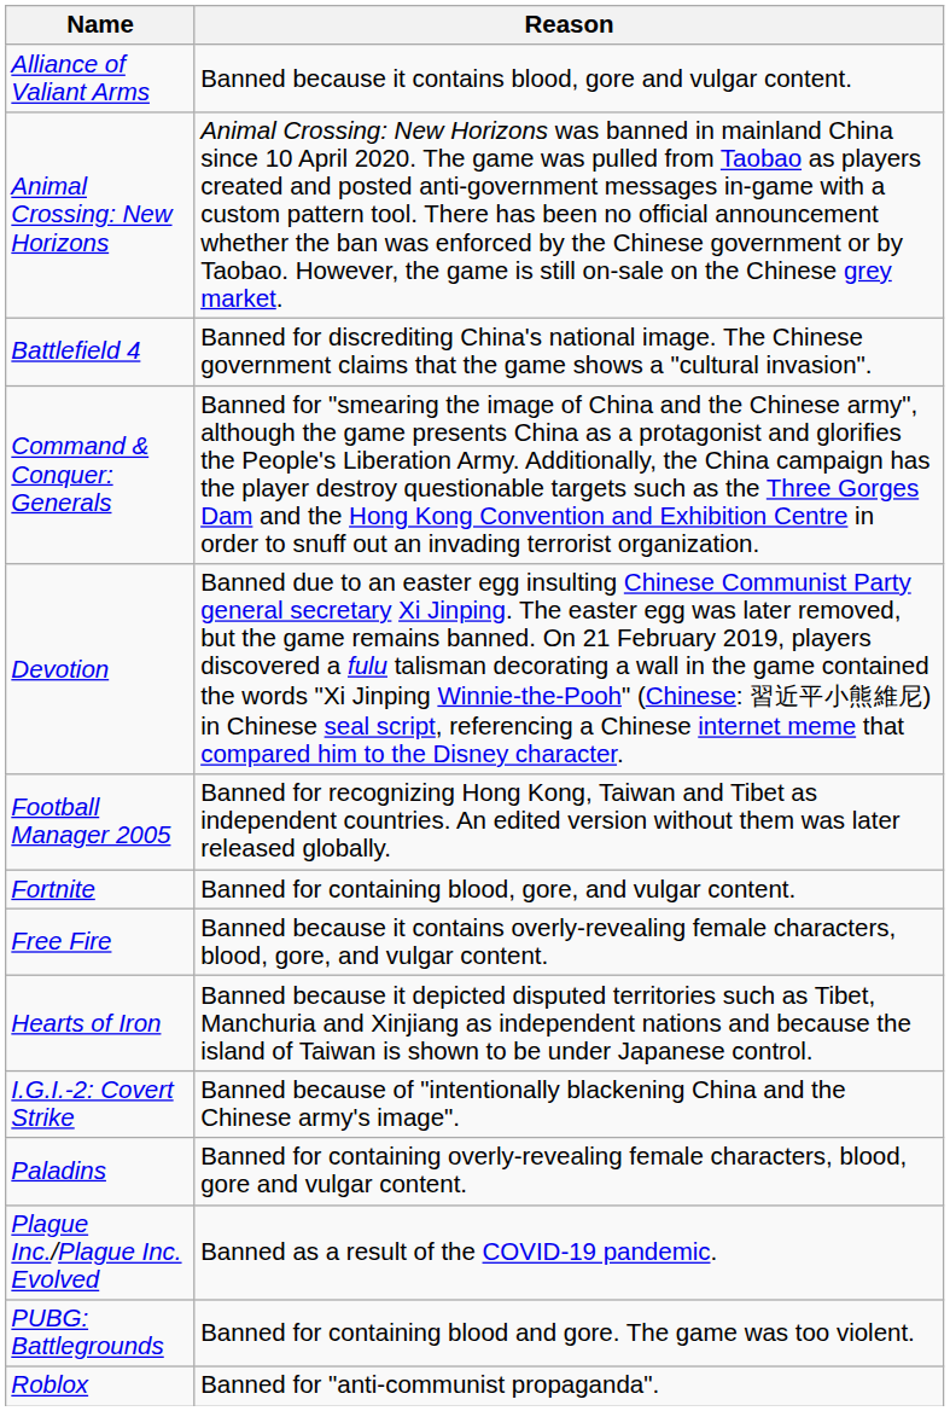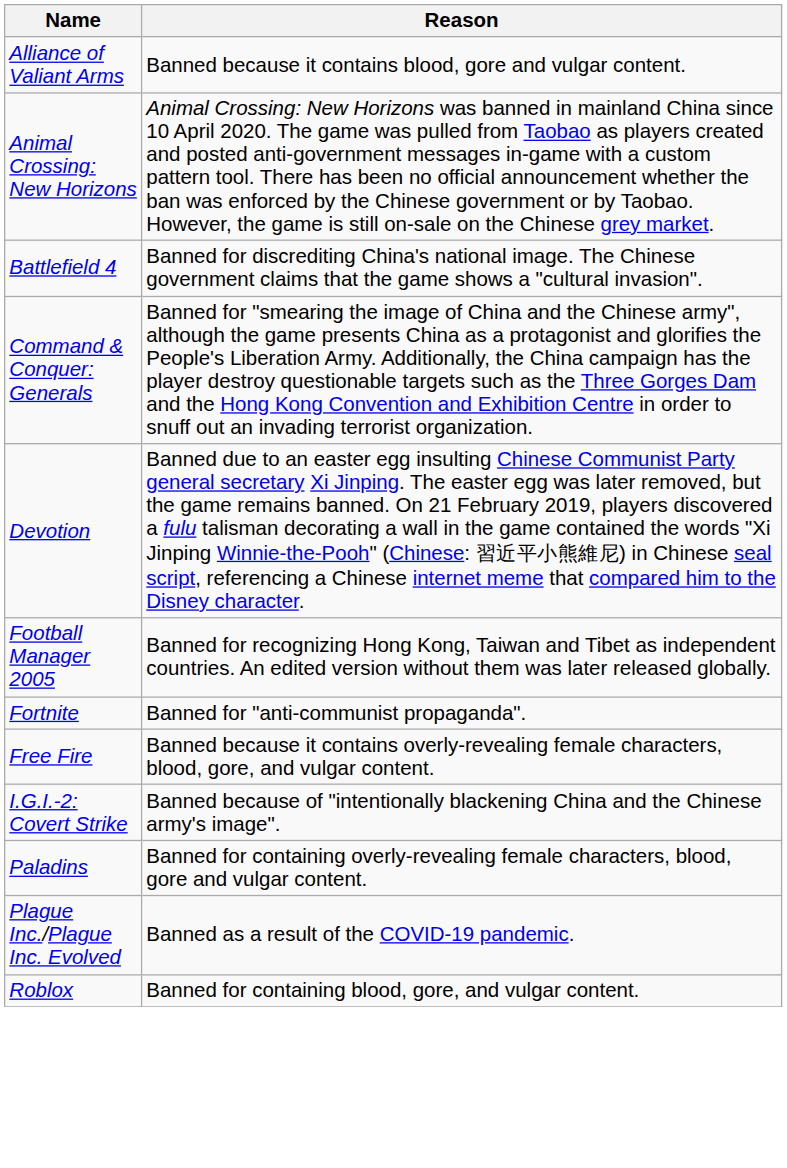 <table class="wikitable">
 <tr>
 <th>Name</th>
 <th>Reason</th>
 </tr>
 <tr>
 <td><em><a href='#'>Alliance of Valiant Arms</a></em></td>
 <td>Banned because it contains blood, gore and vulgar content.</td>
 </tr>
 <tr>
 <td><em><a href='#'>Animal Crossing: New Horizons</a></em></td>
 <td><em>Animal Crossing: New Horizons</em> was banned in mainland China since 10 April 2020. The game was pulled from <a href='#'>Taobao</a> as players created and posted anti-government messages in-game with a custom pattern tool. There has been no official announcement whether the ban was enforced by the Chinese government or by Taobao. However, the game is still on-sale on the Chinese <a href='#'>grey market</a>.</td>
 </tr>
 <tr>
 <td><em><a href='#'>Battlefield 4</a></em></td>
 <td>Banned for discrediting China's national image. The Chinese government claims that the game shows a "cultural invasion".</td>
 </tr>
 <tr>
 <td><em><a href='#'>Command & Conquer: Generals</a></em></td>
 <td>Banned for "smearing the image of China and the Chinese army", although the game presents China as a protagonist and glorifies the People's Liberation Army. Additionally, the China campaign has the player destroy questionable targets such as the <a href='#'>Three Gorges Dam</a> and the <a href='#'>Hong Kong Convention and Exhibition Centre</a> in order to snuff out an invading terrorist organization.</td>
 </tr>
 <tr>
 <td><em><a href='#'>Devotion</a></em></td>
 <td>Banned due to an easter egg insulting <a href='#'>Chinese Communist Party</a> <a href='#'>general secretary</a> <a href='#'>Xi Jinping</a>. The easter egg was later removed, but the game remains banned. On 21 February 2019, players discovered a <em><a href='#'>fulu</a></em> talisman decorating a wall in the game contained the words "Xi Jinping <a href='#'>Winnie-the-Pooh</a>" (<a href='#'>Chinese</a>: 習近平小熊維尼) in Chinese <a href='#'>seal script</a>, referencing a Chinese <a href='#'>internet meme</a> that <a href='#'>compared him to the Disney character</a>.</td>
 </tr>
 <tr>
 <td><em><a href='#'>Football Manager 2005</a></em></td>
 <td>Banned for recognizing Hong Kong, Taiwan and Tibet as independent countries. An edited version without them was later released globally.</td>
 </tr>
 <tr>
 <td><em><a href='#'>Fortnite</a></em></td>
-<td>Banned for containing blood, gore, and vulgar content.</td>
+<td>Banned for "anti-communist propaganda".</td>
 </tr>
 <tr>
 <td><em><a href='#'>Free Fire</a></em></td>
 <td>Banned because it contains overly-revealing female characters, blood, gore, and vulgar content.</td>
-</tr>
-<tr>
-<td><em><a href='#'>Hearts of Iron</a></em></td>
-<td>Banned because it depicted disputed territories such as Tibet, Manchuria and Xinjiang as independent nations and because the island of Taiwan is shown to be under Japanese control.</td>
 </tr>
 <tr>
 <td><em><a href='#'>I.G.I.-2: Covert Strike</a></em></td>
 <td>Banned because of "intentionally blackening China and the Chinese army's image".</td>
 </tr>
 <tr>
 <td><em><a href='#'>Paladins</a></em></td>
 <td>Banned for containing overly-revealing female characters, blood, gore and vulgar content.</td>
 </tr>
 <tr>
 <td><em><a href='#'>Plague Inc.</a>/<a href='#'>Plague Inc. Evolved</a></em></td>
 <td>Banned as a result of the <a href='#'>COVID-19 pandemic</a>.</td>
 </tr>
 <tr>
-<td><em><a href='#'>PUBG: Battlegrounds</a></em></td>
-<td>Banned for containing blood and gore. The game was too violent.</td>
-</tr>
-<tr>
 <td><em><a href='#'>Roblox</a></em></td>
-<td>Banned for "anti-communist propaganda".</td>
+<td>Banned for containing blood, gore, and vulgar content.</td>
 </tr>
 </table>
